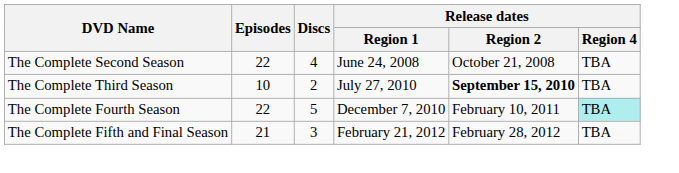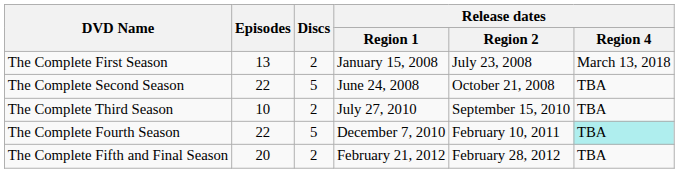 <table class="wikitable">
 <tr>
 <th rowspan="2">DVD Name</th>
 <th rowspan="2">Episodes</th>
 <th rowspan="2">Discs</th>
 <th colspan="3">Release dates</th>
 </tr>
 <tr>
 <th>Region 1</th>
 <th>Region 2</th>
 <th>Region 4</th>
 </tr>
 <tr>
+<td>The Complete First Season</td>
+<td style="text-align:center;">13</td>
+<td style="text-align:center;">2</td>
+<td>January 15, 2008</td>
+<td>July 23, 2008</td>
+<td>March 13, 2018</td>
+</tr>
+<tr>
 <td>The Complete Second Season</td>
 <td style="text-align:center;">22</td>
-<td style="text-align:center;">4</td>
+<td style="text-align:center;">5</td>
 <td>June 24, 2008</td>
 <td>October 21, 2008</td>
 <td>TBA</td>
 </tr>
 <tr>
 <td>The Complete Third Season</td>
 <td style="text-align:center;">10</td>
 <td style="text-align:center;">2</td>
 <td>July 27, 2010 </td>
-<td><strong>September 15, 2010</strong></td>
+<td>September 15, 2010</td>
 <td>TBA</td>
 </tr>
 <tr>
 <td>The Complete Fourth Season</td>
 <td style="text-align:center;">22</td>
 <td style="text-align:center;">5</td>
 <td>December 7, 2010</td>
 <td>February 10, 2011</td>
 <td style="background: paleturquoise;">TBA</td>
 </tr>
 <tr>
 <td>The Complete Fifth and Final Season</td>
-<td style="text-align:center;">21</td>
-<td style="text-align:center;">3</td>
+<td style="text-align:center;">20</td>
+<td style="text-align:center;">2</td>
 <td>February 21, 2012</td>
 <td>February 28, 2012</td>
 <td>TBA</td>
 </tr>
 </table>
